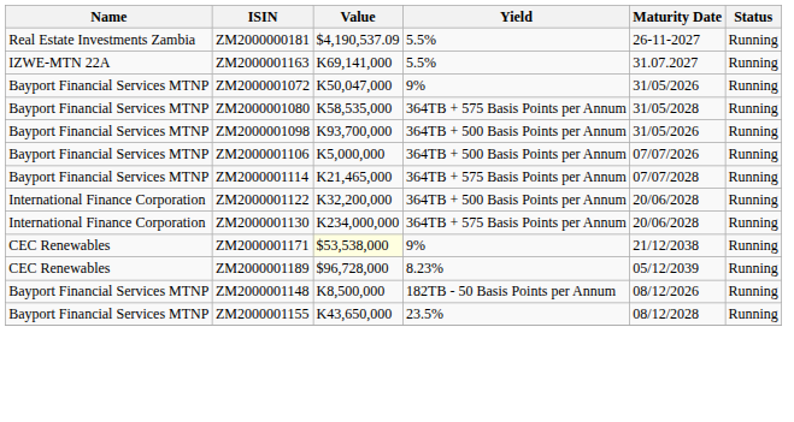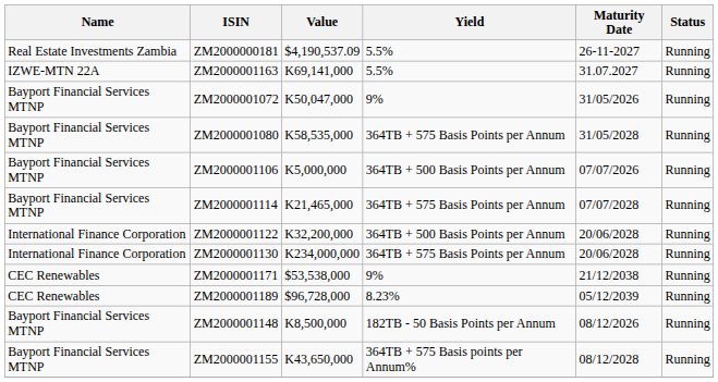 <table class="wikitable">
 <tr>
 <th>Name</th>
 <th>ISIN</th>
 <th>Value</th>
 <th>Yield</th>
 <th>Maturity Date</th>
 <th>Status</th>
 </tr>
 <tr>
 <td>Real Estate Investments Zambia</td>
 <td>ZM2000000181</td>
 <td>$4,190,537.09</td>
 <td>5.5%</td>
 <td>26-11-2027</td>
 <td>Running</td>
 </tr>
 <tr>
 <td>IZWE-MTN 22A</td>
 <td>ZM2000001163</td>
 <td>K69,141,000</td>
 <td>5.5%</td>
 <td>31.07.2027</td>
 <td>Running</td>
 </tr>
 <tr>
 <td>Bayport Financial Services MTNP</td>
 <td>ZM2000001072</td>
 <td>K50,047,000</td>
 <td>9%</td>
 <td>31/05/2026</td>
 <td>Running</td>
 </tr>
 <tr>
 <td>Bayport Financial Services MTNP</td>
 <td>ZM2000001080</td>
 <td>K58,535,000</td>
 <td>364TB + 575 Basis Points per Annum</td>
 <td>31/05/2028</td>
 <td>Running</td>
 </tr>
 <tr>
 <td>Bayport Financial Services MTNP</td>
-<td>ZM2000001098</td>
-<td>K93,700,000</td>
-<td>364TB + 500 Basis Points per Annum</td>
-<td>31/05/2026</td>
-<td>Running</td>
-</tr>
-<tr>
-<td>Bayport Financial Services MTNP</td>
 <td>ZM2000001106</td>
 <td>K5,000,000</td>
 <td>364TB + 500 Basis Points per Annum</td>
 <td>07/07/2026</td>
 <td>Running</td>
 </tr>
 <tr>
 <td>Bayport Financial Services MTNP</td>
 <td>ZM2000001114</td>
 <td>K21,465,000</td>
 <td>364TB + 575 Basis Points per Annum</td>
 <td>07/07/2028</td>
 <td>Running</td>
 </tr>
 <tr>
 <td>International Finance Corporation</td>
 <td>ZM2000001122</td>
 <td>K32,200,000</td>
 <td>364TB + 500 Basis Points per Annum</td>
 <td>20/06/2028</td>
 <td>Running</td>
 </tr>
 <tr>
 <td>International Finance Corporation</td>
 <td>ZM2000001130</td>
 <td>K234,000,000</td>
 <td>364TB + 575 Basis Points per Annum</td>
 <td>20/06/2028</td>
 <td>Running</td>
 </tr>
 <tr>
 <td>CEC Renewables</td>
 <td>ZM2000001171</td>
-<td style="background: lightyellow;">$53,538,000</td>
+<td>$53,538,000</td>
 <td>9%</td>
 <td>21/12/2038</td>
 <td>Running</td>
 </tr>
 <tr>
 <td>CEC Renewables</td>
 <td>ZM2000001189</td>
 <td>$96,728,000</td>
 <td>8.23%</td>
 <td>05/12/2039</td>
 <td>Running</td>
 </tr>
 <tr>
 <td>Bayport Financial Services MTNP</td>
 <td>ZM2000001148</td>
 <td>K8,500,000</td>
 <td>182TB - 50 Basis Points per Annum</td>
 <td>08/12/2026</td>
 <td>Running</td>
 </tr>
 <tr>
 <td>Bayport Financial Services MTNP</td>
 <td>ZM2000001155</td>
 <td>K43,650,000</td>
-<td>23.5%</td>
+<td>364TB + 575 Basis points per Annum%</td>
 <td>08/12/2028</td>
 <td>Running</td>
 </tr>
 <tr>
 </tr>
 </table>
